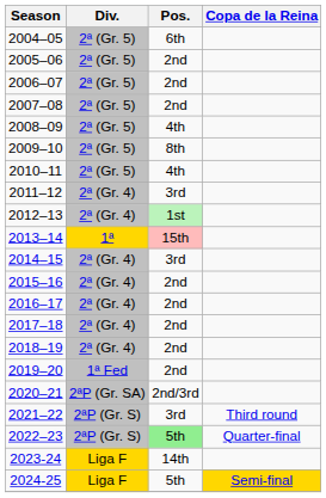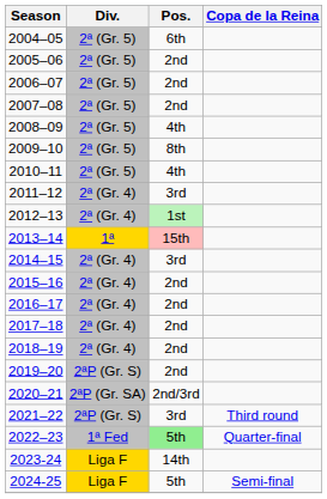 <table class="wikitable" style="text-align:center">
 <tr style="background:#f0f6fa;">
 <th>Season</th>
 <th>Div.</th>
 <th>Pos.</th>
 <th><a href='#'>Copa de la Reina</a></th>
 </tr>
 <tr>
 <td>2004–05</td>
 <td bgcolor=silver><a href='#'>2ª</a> (Gr. 5)</td>
 <td>6th</td>
 <td></td>
 </tr>
 <tr>
 <td>2005–06</td>
 <td bgcolor=silver><a href='#'>2ª</a> (Gr. 5)</td>
 <td>2nd</td>
 <td></td>
 </tr>
 <tr>
 <td>2006–07</td>
 <td bgcolor=silver><a href='#'>2ª</a> (Gr. 5)</td>
 <td>2nd</td>
 <td></td>
 </tr>
 <tr>
 <td>2007–08</td>
 <td bgcolor=silver><a href='#'>2ª</a> (Gr. 5)</td>
 <td>2nd</td>
 <td></td>
 </tr>
 <tr>
 <td>2008–09</td>
 <td bgcolor=silver><a href='#'>2ª</a> (Gr. 5)</td>
 <td>4th</td>
 <td></td>
 </tr>
 <tr>
 <td>2009–10</td>
 <td bgcolor=silver><a href='#'>2ª</a> (Gr. 5)</td>
 <td>8th</td>
 <td></td>
 </tr>
 <tr>
 <td>2010–11</td>
 <td bgcolor=silver><a href='#'>2ª</a> (Gr. 5)</td>
 <td>4th</td>
 <td></td>
 </tr>
 <tr>
 <td>2011–12</td>
 <td bgcolor=silver><a href='#'>2ª</a> (Gr. 4)</td>
 <td>3rd</td>
 <td></td>
 </tr>
 <tr>
 <td>2012–13</td>
 <td bgcolor=silver><a href='#'>2ª</a> (Gr. 4)</td>
 <td bgcolor=#BBF3BB>1st</td>
 <td></td>
 </tr>
 <tr>
 <td><a href='#'>2013–14</a></td>
 <td bgcolor=gold><a href='#'>1ª</a></td>
 <td bgcolor=#FFBBBB>15th</td>
 <td></td>
 </tr>
 <tr>
 <td><a href='#'>2014–15</a></td>
 <td bgcolor=silver><a href='#'>2ª</a> (Gr. 4)</td>
 <td>3rd</td>
 <td></td>
 </tr>
 <tr>
 <td><a href='#'>2015–16</a></td>
 <td bgcolor=silver><a href='#'>2ª</a> (Gr. 4)</td>
 <td>2nd</td>
 <td></td>
 </tr>
 <tr>
 <td><a href='#'>2016–17</a></td>
 <td bgcolor=silver><a href='#'>2ª</a> (Gr. 4)</td>
 <td>2nd</td>
 <td></td>
 </tr>
 <tr>
 <td><a href='#'>2017–18</a></td>
 <td bgcolor=silver><a href='#'>2ª</a> (Gr. 4)</td>
 <td>2nd</td>
 <td></td>
 </tr>
 <tr>
 <td><a href='#'>2018–19</a></td>
 <td style="background:silver;"><a href='#'>2ª</a> (Gr. 4)</td>
 <td>2nd</td>
 <td></td>
 </tr>
 <tr>
 <td><a href='#'>2019–20</a></td>
-<td style="background:silver;"><a href='#'>1ª Fed</a></td>
+<td style="background:silver;"><a href='#'>2ªP</a> (Gr. S)</td>
 <td>2nd</td>
 <td></td>
 </tr>
 <tr>
 <td><a href='#'>2020–21</a></td>
 <td style="background:silver;"><a href='#'>2ªP</a> (Gr. SA)</td>
 <td>2nd/3rd</td>
 <td></td>
 </tr>
 <tr>
 <td><a href='#'>2021–22</a></td>
 <td style="background:silver;"><a href='#'>2ªP</a> (Gr. S)</td>
 <td>3rd</td>
 <td><a href='#'>Third round</a></td>
 </tr>
 <tr>
 <td><a href='#'>2022–23</a></td>
-<td style="background:silver;"><a href='#'>2ªP</a> (Gr. S)</td>
+<td style="background:silver;"><a href='#'>1ª Fed</a></td>
 <td style="background:lightgreen;">5th</td>
 <td><a href='#'>Quarter-final</a></td>
 </tr>
 <tr>
 <td><a href='#'>2023-24</a></td>
 <td bgcolor=gold>Liga F</td>
 <td>14th</td>
 <td></td>
 </tr>
 <tr>
 <td><a href='#'>2024-25</a></td>
 <td bgcolor=gold>Liga F</td>
 <td>5th</td>
-<td style="background: gold;"><a href='#'>Semi-final</a></td>
+<td><a href='#'>Semi-final</a></td>
 </tr>
 <tr>
 </tr>
 </table>
